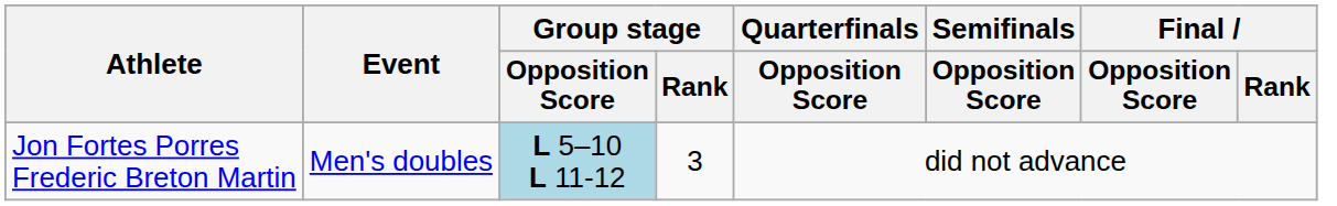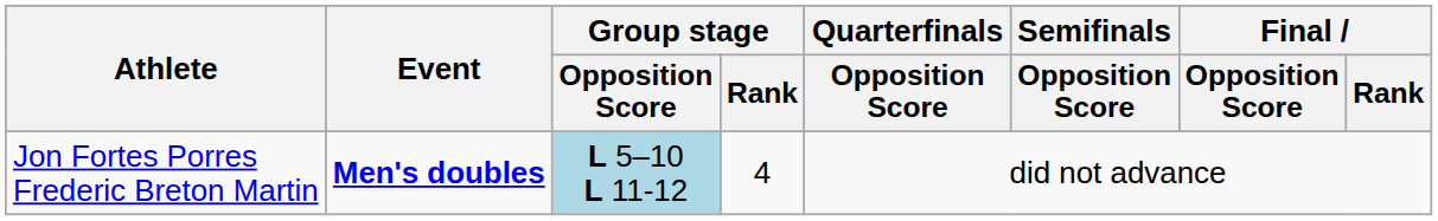 <table class="wikitable" style="font-size:90%">
 <tr>
 <th rowspan="2">Athlete</th>
 <th rowspan="2">Event</th>
 <th colspan="2">Group stage</th>
 <th>Quarterfinals</th>
 <th>Semifinals</th>
 <th colspan="2">Final / </th>
 </tr>
 <tr style="font-size:95%">
 <th>Opposition<br>Score</th>
 <th>Rank</th>
 <th>Opposition<br>Score</th>
 <th>Opposition<br>Score</th>
 <th>Opposition<br>Score</th>
 <th>Rank</th>
 </tr>
 <tr align=center>
 <td align=left><a href='#'>Jon Fortes Porres</a><br><a href='#'>Frederic Breton Martin</a></td>
-<td align=left><a href='#'>Men's doubles</a></td>
+<td align=left><strong><a href='#'>Men's doubles</a></strong></td>
 <td style="background: lightblue;"> <strong>L</strong> 5–10<br> <strong>L</strong> 11-12</td>
-<td>3</td>
+<td>4</td>
 <td colspan=4>did not advance</td>
 </tr>
 </table>
